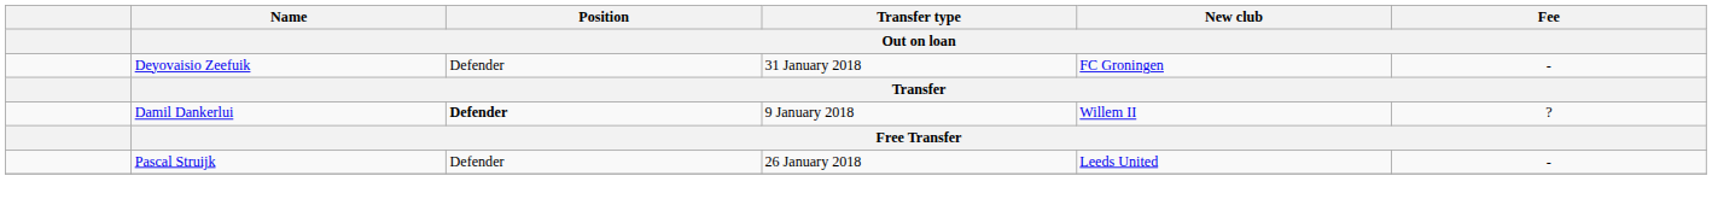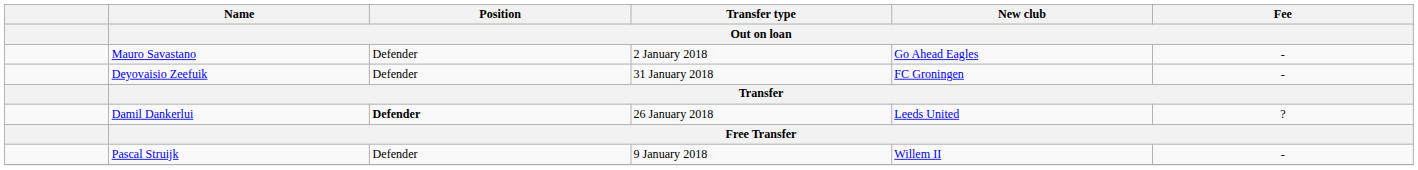 <table class="wikitable" style="width:100%; font-size:85%;">
 <tr>
 <th width="2%"></th>
 <th width="5%">Name</th>
 <th width="5%">Position</th>
 <th width="5%">Transfer type</th>
 <th width="5%">New club</th>
 <th width="5%">Fee</th>
 </tr>
 <tr>
 <th></th>
 <th colspan="5" align="center">Out on loan</th>
+</tr>
+<tr>
+<td align=center></td>
+<td align=left> <a href='#'>Mauro Savastano</a></td>
+<td align=left>Defender</td>
+<td align=left>2 January 2018</td>
+<td align=left> <a href='#'>Go Ahead Eagles</a></td>
+<td align=center>-</td>
 </tr>
 <tr>
 <td align=center></td>
 <td align=left> <a href='#'>Deyovaisio Zeefuik</a></td>
 <td align=left>Defender</td>
 <td align=left>31 January 2018</td>
 <td align=left> <a href='#'>FC Groningen</a></td>
 <td align=center>-</td>
 </tr>
 <tr>
 <th></th>
 <th colspan="5" align="center">Transfer</th>
 </tr>
 <tr>
 <td align=center></td>
 <td align=left> <a href='#'>Damil Dankerlui</a></td>
 <td align=left><strong>Defender</strong></td>
-<td align=left>9 January 2018</td>
-<td align=left> <a href='#'>Willem II</a></td>
+<td align=left>26 January 2018</td>
+<td align=left> <a href='#'>Leeds United</a></td>
 <td align=center>?</td>
 </tr>
 <tr>
 <th></th>
 <th colspan="5" align="center">Free Transfer</th>
 </tr>
 <tr>
 <td align=center></td>
 <td align=left> <a href='#'>Pascal Struijk</a></td>
 <td align=left>Defender</td>
-<td align=left>26 January 2018</td>
-<td align=left> <a href='#'>Leeds United</a></td>
+<td align=left>9 January 2018</td>
+<td align=left> <a href='#'>Willem II</a></td>
 <td align=center>-</td>
 </tr>
 <tr>
 </tr>
 </table>
